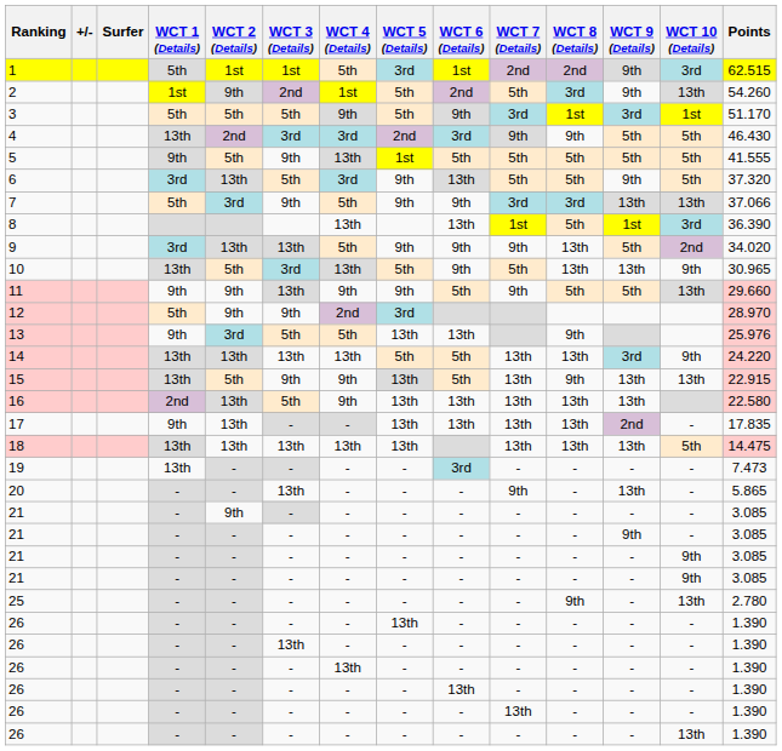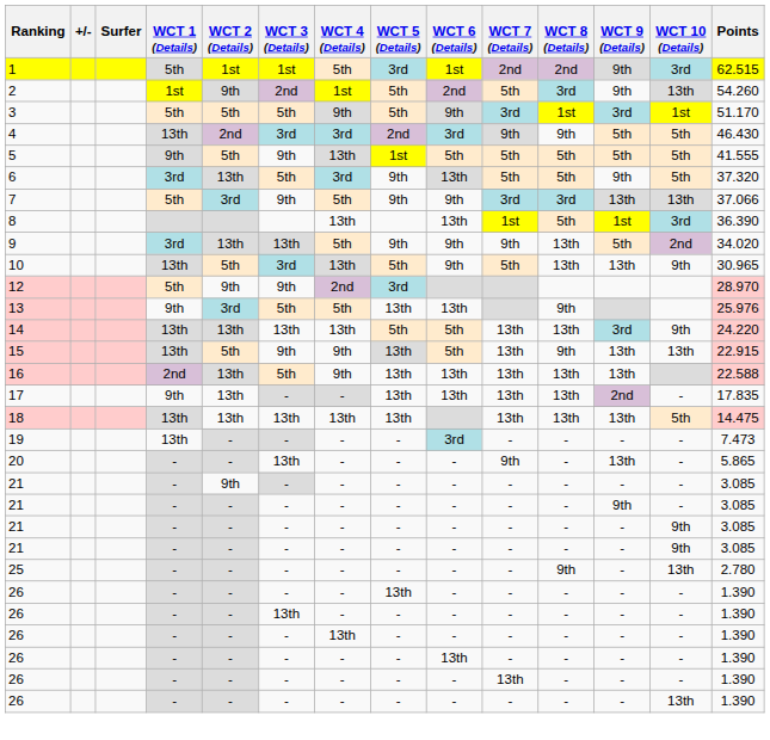 <table class="wikitable" style="width:100%; text-align: center">
 <tr>
 <th>Ranking</th>
 <th>+/-</th>
 <th>Surfer</th>
 <th> <br> <a href='#'>WCT 1</a> <br><small><em>(<a href='#'>Details</a>)</em></small></th>
 <th> <br> <a href='#'>WCT 2</a> <br><small><em>(<a href='#'>Details</a>)</em></small></th>
 <th> <br> <a href='#'>WCT 3</a> <br><small><em>(<a href='#'>Details</a>)</em></small></th>
 <th> <br> <a href='#'>WCT 4</a> <br><small><em>(<a href='#'>Details</a>)</em></small></th>
 <th> <br> <a href='#'>WCT 5</a> <br><small><em>(<a href='#'>Details</a>)</em></small></th>
 <th> <br> <a href='#'>WCT 6</a> <br><small><em>(<a href='#'>Details</a>)</em></small></th>
 <th> <br> <a href='#'>WCT 7</a> <br><small><em>(<a href='#'>Details</a>)</em></small></th>
 <th> <br> <a href='#'>WCT 8</a> <br><small><em>(<a href='#'>Details</a>)</em></small></th>
 <th> <br> <a href='#'>WCT 9</a> <br><small><em>(<a href='#'>Details</a>)</em></small></th>
 <th> <br> <a href='#'>WCT 10</a> <br><small><em>(<a href='#'>Details</a>)</em></small></th>
 <th>Points</th>
 </tr>
 <tr>
 <td style="text-align:left; background:yellow;">1</td>
 <td style="background:yellow;"></td>
 <td style="text-align:left; background:yellow;"></td>
 <td style="background:#dcdcdc;">5th</td>
 <td style="background:yellow;">1st</td>
 <td style="background:yellow;">1st</td>
 <td style="background:#ffebcd;">5th</td>
 <td style="background:#b0e0e6;">3rd</td>
 <td style="background:yellow;">1st</td>
 <td style="background:thistle;">2nd</td>
 <td style="background:thistle;">2nd</td>
 <td style="background:#dcdcdc;">9th</td>
 <td style="background:#b0e0e6;">3rd</td>
 <td style="background:yellow;">62.515</td>
 </tr>
 <tr>
 <td align=left>2</td>
 <td></td>
 <td align=left></td>
 <td style="background:yellow;">1st</td>
 <td style="background:#dcdcdc;">9th</td>
 <td style="background:thistle;">2nd</td>
 <td style="background:yellow;">1st</td>
 <td style="background:#ffebcd;">5th</td>
 <td style="background:thistle;">2nd</td>
 <td style="background:#ffebcd;">5th</td>
 <td style="background:#b0e0e6;">3rd</td>
 <td>9th</td>
 <td style="background:#dcdcdc;">13th</td>
 <td>54.260</td>
 </tr>
 <tr>
 <td align=left>3</td>
 <td></td>
 <td align=left></td>
 <td style="background:#ffebcd;">5th</td>
 <td style="background:#ffebcd;">5th</td>
 <td style="background:#ffebcd;">5th</td>
 <td style="background:#dcdcdc;">9th</td>
 <td style="background:#ffebcd;">5th</td>
 <td style="background:#dcdcdc;">9th</td>
 <td style="background:#b0e0e6;">3rd</td>
 <td style="background:yellow;">1st</td>
 <td style="background:#b0e0e6;">3rd</td>
 <td style="background:yellow;">1st</td>
 <td>51.170</td>
 </tr>
 <tr>
 <td align=left>4</td>
 <td></td>
 <td align=left></td>
 <td style="background:#dcdcdc;">13th</td>
 <td style="background:thistle;">2nd</td>
 <td style="background:#b0e0e6;">3rd</td>
 <td style="background:#b0e0e6;">3rd</td>
 <td style="background:thistle;">2nd</td>
 <td style="background:#b0e0e6;">3rd</td>
 <td style="background:#dcdcdc;">9th</td>
 <td>9th</td>
 <td style="background:#ffebcd;">5th</td>
 <td style="background:#ffebcd;">5th</td>
 <td>46.430</td>
 </tr>
 <tr>
 <td align=left>5</td>
 <td></td>
 <td align=left></td>
 <td style="background:#dcdcdc;">9th</td>
 <td style="background:#ffebcd;">5th</td>
 <td>9th</td>
 <td style="background:#dcdcdc;">13th</td>
 <td style="background:yellow;">1st</td>
 <td style="background:#ffebcd;">5th</td>
 <td style="background:#ffebcd;">5th</td>
 <td style="background:#ffebcd;">5th</td>
 <td style="background:#ffebcd;">5th</td>
 <td style="background:#ffebcd;">5th</td>
 <td>41.555</td>
 </tr>
 <tr>
 <td align=left>6</td>
 <td></td>
 <td align=left></td>
 <td style="background:#b0e0e6;">3rd</td>
 <td style="background:#dcdcdc;">13th</td>
 <td style="background:#ffebcd;">5th</td>
 <td style="background:#b0e0e6;">3rd</td>
 <td>9th</td>
 <td style="background:#dcdcdc;">13th</td>
 <td style="background:#ffebcd;">5th</td>
 <td style="background:#ffebcd;">5th</td>
 <td>9th</td>
 <td style="background:#ffebcd;">5th</td>
 <td>37.320</td>
 </tr>
 <tr>
 <td align=left>7</td>
 <td></td>
 <td align=left></td>
 <td style="background:#ffebcd;">5th</td>
 <td style="background:#b0e0e6;">3rd</td>
 <td>9th</td>
 <td style="background:#ffebcd;">5th</td>
 <td>9th</td>
 <td>9th</td>
 <td style="background:#b0e0e6;">3rd</td>
 <td style="background:#b0e0e6;">3rd</td>
 <td style="background:#dcdcdc;">13th</td>
 <td style="background:#dcdcdc;">13th</td>
 <td>37.066</td>
 </tr>
 <tr>
 <td align=left>8</td>
 <td></td>
 <td align=left></td>
 <td style="background:#dcdcdc;"><strong></strong></td>
 <td style="background:#dcdcdc;"><strong></strong></td>
 <td><strong></strong></td>
 <td>13th</td>
 <td><strong></strong></td>
 <td>13th</td>
 <td style="background:yellow;">1st</td>
 <td style="background:#ffebcd;">5th</td>
 <td style="background:yellow;">1st</td>
 <td style="background:#b0e0e6;">3rd</td>
 <td>36.390</td>
 </tr>
 <tr>
 <td align=left>9</td>
 <td></td>
 <td align=left></td>
 <td style="background:#b0e0e6;">3rd</td>
 <td style="background:#dcdcdc;">13th</td>
 <td style="background:#dcdcdc;">13th</td>
 <td style="background:#ffebcd;">5th</td>
 <td>9th</td>
 <td>9th</td>
 <td>9th</td>
 <td>13th</td>
 <td style="background:#ffebcd;">5th</td>
 <td style="background:thistle;">2nd</td>
 <td>34.020</td>
 </tr>
 <tr>
 <td align=left>10</td>
 <td></td>
 <td align=left></td>
 <td style="background:#dcdcdc;">13th</td>
 <td style="background:#ffebcd;">5th</td>
 <td style="background:#b0e0e6;">3rd</td>
 <td style="background:#dcdcdc;">13th</td>
 <td style="background:#ffebcd;">5th</td>
 <td>9th</td>
 <td style="background:#ffebcd;">5th</td>
 <td>13th</td>
 <td>13th</td>
 <td>9th</td>
 <td>30.965</td>
 </tr>
 <tr>
-<td style="text-align:left; background:#fcc;">11</td>
-<td style="background:#fcc;"></td>
-<td style="text-align:left; background:#fcc;"></td>
-<td>9th</td>
-<td>9th</td>
-<td style="background:#dcdcdc;">13th</td>
-<td>9th</td>
-<td>9th</td>
-<td style="background:#ffebcd;">5th</td>
-<td>9th</td>
-<td style="background:#ffebcd;">5th</td>
-<td style="background:#ffebcd;">5th</td>
-<td style="background:#dcdcdc;">13th</td>
-<td style="background:#fcc;">29.660</td>
-</tr>
-<tr>
 <td style="text-align:left; background:#fcc;">12</td>
 <td style="background:#fcc;"></td>
 <td style="text-align:left; background:#fcc;"></td>
 <td style="background:#ffebcd;">5th</td>
 <td>9th</td>
 <td>9th</td>
 <td style="background:thistle;">2nd</td>
 <td style="background:#b0e0e6;">3rd</td>
 <td style="background:#dcdcdc;"><strong></strong></td>
 <td style="background:#dcdcdc;"><strong></strong></td>
 <td><strong></strong></td>
 <td><strong></strong></td>
 <td><strong></strong></td>
 <td style="background:#fcc;">28.970</td>
 </tr>
 <tr>
 <td style="text-align:left; background:#fcc;">13</td>
 <td style="background:#fcc;"></td>
 <td style="text-align:left; background:#fcc;"></td>
 <td>9th</td>
 <td style="background:#b0e0e6;">3rd</td>
 <td style="background:#ffebcd;">5th</td>
 <td style="background:#ffebcd;">5th</td>
 <td>13th</td>
 <td>13th</td>
 <td style="background:#dcdcdc;"><strong></strong></td>
 <td>9th</td>
 <td style="background:#dcdcdc;"><strong></strong></td>
 <td><strong></strong></td>
 <td style="background:#fcc;">25.976</td>
 </tr>
 <tr>
 <td style="text-align:left; background:#fcc;">14</td>
 <td style="background:#fcc;"></td>
 <td style="text-align:left; background:#fcc;"></td>
 <td style="background:#dcdcdc;">13th</td>
 <td style="background:#dcdcdc;">13th</td>
 <td>13th</td>
 <td>13th</td>
 <td style="background:#ffebcd;">5th</td>
 <td style="background:#ffebcd;">5th</td>
 <td>13th</td>
 <td>13th</td>
 <td style="background:#b0e0e6;">3rd</td>
 <td>9th</td>
 <td style="background:#fcc;">24.220</td>
 </tr>
 <tr>
 <td style="text-align:left; background:#fcc;">15</td>
 <td style="background:#fcc;"></td>
 <td style="text-align:left; background:#fcc;"></td>
 <td style="background:#dcdcdc;">13th</td>
 <td style="background:#ffebcd;">5th</td>
 <td>9th</td>
 <td>9th</td>
 <td style="background:#dcdcdc;">13th</td>
 <td style="background:#ffebcd;">5th</td>
 <td>13th</td>
 <td>9th</td>
 <td>13th</td>
 <td>13th</td>
 <td style="background:#fcc;">22.915</td>
 </tr>
 <tr>
 <td style="text-align:left; background:#fcc;">16</td>
 <td style="background:#fcc;"></td>
 <td style="text-align:left; background:#fcc;"></td>
 <td style="background:thistle;">2nd</td>
 <td style="background:#dcdcdc;">13th</td>
 <td style="background:#ffebcd;">5th</td>
 <td>9th</td>
 <td>13th</td>
 <td>13th</td>
 <td>13th</td>
 <td>13th</td>
 <td>13th</td>
 <td style="background:#dcdcdc;"><strong></strong></td>
-<td style="background:#fcc;">22.580</td>
+<td style="background:#fcc;">22.588</td>
 </tr>
 <tr>
 <td align=left>17</td>
 <td></td>
 <td align=left></td>
 <td>9th</td>
 <td>13th</td>
 <td style="background:#dcdcdc;">-</td>
 <td style="background:#dcdcdc;">-</td>
 <td>13th</td>
 <td>13th</td>
 <td>13th</td>
 <td>13th</td>
 <td style="background:thistle;">2nd</td>
 <td>-</td>
 <td>17.835</td>
 </tr>
 <tr>
 <td style="text-align:left; background:#fcc;">18</td>
 <td style="background:#fcc;"></td>
 <td style="text-align:left; background:#fcc;"></td>
 <td style="background:#dcdcdc;">13th</td>
 <td>13th</td>
 <td>13th</td>
 <td>13th</td>
 <td>13th</td>
 <td style="background:#dcdcdc;"><strong></strong></td>
 <td>13th</td>
 <td>13th</td>
 <td>13th</td>
 <td style="background:#ffebcd;">5th</td>
 <td style="background:#fcc;">14.475</td>
 </tr>
 <tr>
 <td align=left>19</td>
 <td></td>
 <td align=left></td>
 <td>13th</td>
 <td style="background:#dcdcdc;">-</td>
 <td style="background:#dcdcdc;">-</td>
 <td>-</td>
 <td>-</td>
 <td style="background:#b0e0e6;">3rd</td>
 <td>-</td>
 <td>-</td>
 <td>-</td>
 <td>-</td>
 <td>7.473</td>
 </tr>
 <tr>
 <td align=left>20</td>
 <td></td>
 <td align=left></td>
 <td style="background:#dcdcdc;">-</td>
 <td style="background:#dcdcdc;">-</td>
 <td>13th</td>
 <td>-</td>
 <td>-</td>
 <td>-</td>
 <td>9th</td>
 <td>-</td>
 <td>13th</td>
 <td>-</td>
 <td>5.865</td>
 </tr>
 <tr>
 <td align=left>21</td>
 <td></td>
 <td align=left></td>
 <td style="background:#dcdcdc;">-</td>
 <td>9th</td>
 <td style="background:#dcdcdc;">-</td>
 <td>-</td>
 <td>-</td>
 <td>-</td>
 <td>-</td>
 <td>-</td>
 <td>-</td>
 <td>-</td>
 <td>3.085</td>
 </tr>
 <tr>
 <td align=left>21</td>
 <td></td>
 <td align=left></td>
 <td style="background:#dcdcdc;">-</td>
 <td style="background:#dcdcdc;">-</td>
 <td>-</td>
 <td>-</td>
 <td>-</td>
 <td>-</td>
 <td>-</td>
 <td>-</td>
 <td>9th</td>
 <td>-</td>
 <td>3.085</td>
 </tr>
 <tr>
 <td align=left>21</td>
 <td></td>
 <td align=left></td>
 <td style="background:#dcdcdc;">-</td>
 <td style="background:#dcdcdc;">-</td>
 <td>-</td>
 <td>-</td>
 <td>-</td>
 <td>-</td>
 <td>-</td>
 <td>-</td>
 <td>-</td>
 <td>9th</td>
 <td>3.085</td>
 </tr>
 <tr>
 <td align=left>21</td>
 <td></td>
 <td align=left></td>
 <td style="background:#dcdcdc;">-</td>
 <td style="background:#dcdcdc;">-</td>
 <td>-</td>
 <td>-</td>
 <td>-</td>
 <td>-</td>
 <td>-</td>
 <td>-</td>
 <td>-</td>
 <td>9th</td>
 <td>3.085</td>
 </tr>
 <tr>
 <td align=left>25</td>
 <td></td>
 <td align=left></td>
 <td style="background:#dcdcdc;">-</td>
 <td style="background:#dcdcdc;">-</td>
 <td>-</td>
 <td>-</td>
 <td>-</td>
 <td>-</td>
 <td>-</td>
 <td>9th</td>
 <td>-</td>
 <td>13th</td>
 <td>2.780</td>
 </tr>
 <tr>
 <td align=left>26</td>
 <td></td>
 <td align=left></td>
 <td style="background:#dcdcdc;">-</td>
 <td style="background:#dcdcdc;">-</td>
 <td>-</td>
 <td>-</td>
 <td>13th</td>
 <td>-</td>
 <td>-</td>
 <td>-</td>
 <td>-</td>
 <td>-</td>
 <td>1.390</td>
 </tr>
 <tr>
 <td align=left>26</td>
 <td></td>
 <td align=left></td>
 <td style="background:#dcdcdc;">-</td>
 <td style="background:#dcdcdc;">-</td>
 <td>13th</td>
 <td>-</td>
 <td>-</td>
 <td>-</td>
 <td>-</td>
 <td>-</td>
 <td>-</td>
 <td>-</td>
 <td>1.390</td>
 </tr>
 <tr>
 <td align=left>26</td>
 <td></td>
 <td align=left></td>
 <td style="background:#dcdcdc;">-</td>
 <td style="background:#dcdcdc;">-</td>
 <td>-</td>
 <td>13th</td>
 <td>-</td>
 <td>-</td>
 <td>-</td>
 <td>-</td>
 <td>-</td>
 <td>-</td>
 <td>1.390</td>
 </tr>
 <tr>
 <td align=left>26</td>
 <td></td>
 <td align=left></td>
 <td style="background:#dcdcdc;">-</td>
 <td style="background:#dcdcdc;">-</td>
 <td>-</td>
 <td>-</td>
 <td>-</td>
 <td>13th</td>
 <td>-</td>
 <td>-</td>
 <td>-</td>
 <td>-</td>
 <td>1.390</td>
 </tr>
 <tr>
 <td align=left>26</td>
 <td></td>
 <td align=left></td>
 <td style="background:#dcdcdc;">-</td>
 <td style="background:#dcdcdc;">-</td>
 <td>-</td>
 <td>-</td>
 <td>-</td>
 <td>-</td>
 <td>13th</td>
 <td>-</td>
 <td>-</td>
 <td>-</td>
 <td>1.390</td>
 </tr>
 <tr>
 <td align=left>26</td>
 <td></td>
 <td align=left></td>
 <td style="background:#dcdcdc;">-</td>
 <td style="background:#dcdcdc;">-</td>
 <td>-</td>
 <td>-</td>
 <td>-</td>
 <td>-</td>
 <td>-</td>
 <td>-</td>
 <td>-</td>
 <td>13th</td>
 <td>1.390</td>
 </tr>
 </table>
